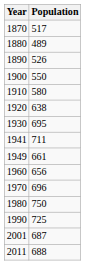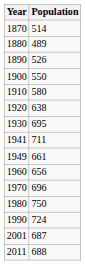 <table class="wikitable">
 <tr>
 <th>Year</th>
 <th>Population</th>
 </tr>
 <tr>
 <td>1870</td>
-<td>517</td>
+<td>514</td>
 </tr>
 <tr>
 <td>1880</td>
 <td>489</td>
 </tr>
 <tr>
 <td>1890</td>
 <td>526</td>
 </tr>
 <tr>
 <td>1900</td>
 <td>550</td>
 </tr>
 <tr>
 <td>1910</td>
 <td>580</td>
 </tr>
 <tr>
 <td>1920</td>
 <td>638</td>
 </tr>
 <tr>
 <td>1930</td>
 <td>695</td>
 </tr>
 <tr>
 <td>1941</td>
 <td>711</td>
 </tr>
 <tr>
 <td>1949</td>
 <td>661</td>
 </tr>
 <tr>
 <td>1960</td>
 <td>656</td>
 </tr>
 <tr>
 <td>1970</td>
 <td>696</td>
 </tr>
 <tr>
 <td>1980</td>
 <td>750</td>
 </tr>
 <tr>
 <td>1990</td>
-<td>725</td>
+<td>724</td>
 </tr>
 <tr>
 <td>2001</td>
 <td>687</td>
 </tr>
 <tr>
 <td>2011</td>
 <td>688</td>
 </tr>
 </table>
